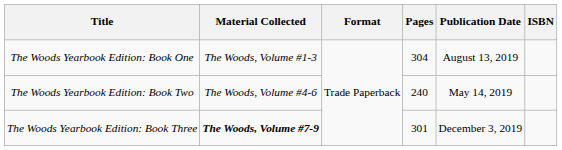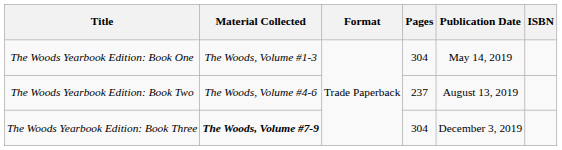 <table class="wikitable" style="text-align: center; height: 200px;">
 <tr>
 <th>Title</th>
 <th>Material Collected</th>
 <th>Format</th>
 <th>Pages</th>
 <th>Publication Date</th>
 <th>ISBN</th>
 </tr>
 <tr>
 <td><em>The Woods Yearbook Edition: Book One</em></td>
 <td><em>The Woods, Volume #1-3</em></td>
 <td rowspan="3">Trade Paperback</td>
 <td>304</td>
-<td>August 13, 2019</td>
+<td>May 14, 2019</td>
 <td></td>
 </tr>
 <tr>
 <td><em>The Woods Yearbook Edition: Book Two</em></td>
 <td><em>The Woods, Volume #4-6</em></td>
-<td>240</td>
-<td>May 14, 2019</td>
+<td>237</td>
+<td>August 13, 2019</td>
 <td></td>
 </tr>
 <tr>
 <td><em>The Woods Yearbook Edition: Book Three</em></td>
 <td><strong><em>The Woods, Volume #7-9</em></strong></td>
-<td>301</td>
+<td>304</td>
 <td>December 3, 2019</td>
 <td></td>
 </tr>
 </table>
